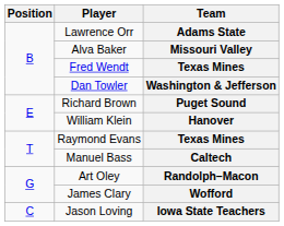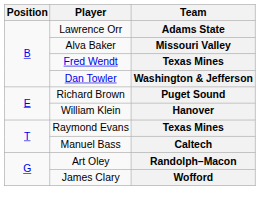 <table class="wikitable">
 <tr>
 <th>Position</th>
 <th>Player</th>
 <th>Team</th>
 </tr>
 <tr style="text-align:center;">
 <td rowspan="4"><a href='#'>B</a></td>
 <td>Lawrence Orr</td>
 <th Style = >Adams State</th>
 </tr>
 <tr style="text-align:center;">
 <td>Alva Baker</td>
 <th Style = >Missouri Valley</th>
 </tr>
 <tr style="text-align:center;">
 <td><a href='#'>Fred Wendt</a></td>
 <th Style = >Texas Mines</th>
 </tr>
 <tr style="text-align:center;">
 <td><a href='#'>Dan Towler</a></td>
 <th Style = >Washington & Jefferson</th>
 </tr>
 <tr style="text-align:center;">
 <td rowspan="2"><a href='#'>E</a></td>
 <td>Richard Brown</td>
 <th Style = >Puget Sound</th>
 </tr>
 <tr style="text-align:center;">
 <td>William Klein</td>
 <th Style = >Hanover</th>
 </tr>
 <tr style="text-align:center;">
 <td rowspan="2"><a href='#'>T</a></td>
 <td>Raymond Evans</td>
 <th Style = >Texas Mines</th>
 </tr>
 <tr style="text-align:center;">
 <td>Manuel Bass</td>
 <th Style = >Caltech</th>
 </tr>
 <tr style="text-align:center;">
 <td rowspan="2"><a href='#'>G</a></td>
 <td>Art Oley</td>
 <th Style = >Randolph–Macon</th>
 </tr>
 <tr style="text-align:center;">
 <td>James Clary</td>
 <th Style = >Wofford</th>
 </tr>
-<tr style="text-align:center;">
-<td><a href='#'>C</a></td>
-<td>Jason Loving</td>
-<th Style = >Iowa State Teachers</th>
-</tr>
 </table>
